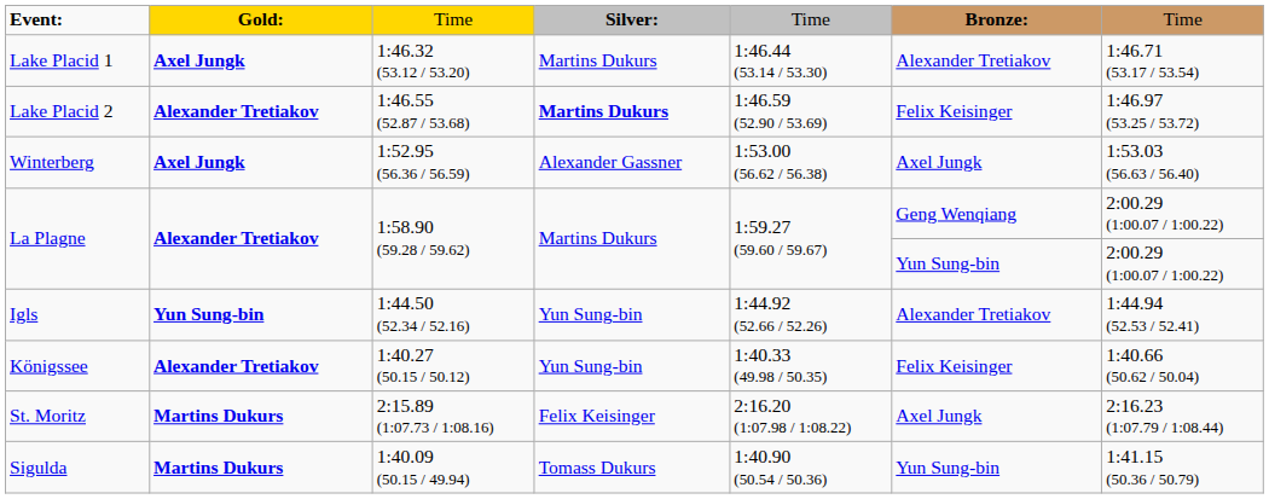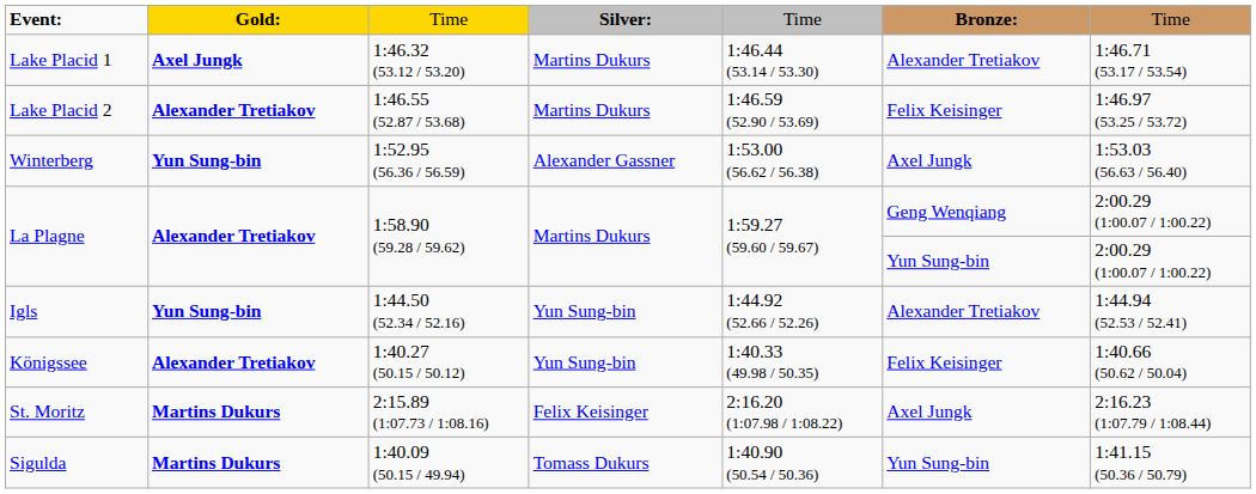 <table class="wikitable" style="width:85%;">
 <tr>
 <td><strong>Event:</strong></td>
 <td style="text-align:center; background:gold;"><strong>Gold:</strong></td>
 <td style="text-align:center; background:gold;">Time</td>
 <td style="text-align:center; background:silver;"><strong>Silver:</strong></td>
 <td style="text-align:center; background:silver;">Time</td>
 <td style="text-align:center; background:#c96;"><strong>Bronze:</strong></td>
 <td style="text-align:center; background:#c96;">Time</td>
 </tr>
 <tr>
 <td> <a href='#'>Lake Placid</a> 1</td>
 <td><strong><a href='#'>Axel Jungk</a><br><small></small></strong></td>
 <td>1:46.32<br><small>(53.12 / 53.20)</small></td>
 <td><a href='#'>Martins Dukurs</a><br><small></small></td>
 <td>1:46.44<br><small>(53.14 / 53.30)</small></td>
 <td><a href='#'>Alexander Tretiakov</a><br><small></small></td>
 <td>1:46.71<br><small>(53.17 / 53.54)</small></td>
 </tr>
 <tr>
 <td> <a href='#'>Lake Placid</a> 2</td>
 <td><strong><a href='#'>Alexander Tretiakov</a><br><small></small></strong></td>
 <td>1:46.55<br><small>(52.87 / 53.68)</small></td>
-<td><strong><a href='#'>Martins Dukurs</a><br><small></small></strong></td>
+<td><a href='#'>Martins Dukurs</a><br><small></small></td>
 <td>1:46.59<br><small>(52.90 / 53.69)</small></td>
 <td><a href='#'>Felix Keisinger</a><br><small></small></td>
 <td>1:46.97<br><small>(53.25 / 53.72)</small></td>
 </tr>
 <tr>
 <td> <a href='#'>Winterberg</a></td>
-<td><strong><a href='#'>Axel Jungk</a><br><small></small></strong></td>
+<td><strong><a href='#'>Yun Sung-bin</a><br><small></small></strong></td>
 <td>1:52.95<br><small>(56.36 / 56.59)</small></td>
 <td><a href='#'>Alexander Gassner</a><br><small></small></td>
 <td>1:53.00<br><small>(56.62 / 56.38)</small></td>
 <td><a href='#'>Axel Jungk</a><br><small></small></td>
 <td>1:53.03<br><small>(56.63 / 56.40)</small></td>
 </tr>
 <tr>
 <td rowspan="2"> <a href='#'>La Plagne</a></td>
 <td rowspan="2"><strong><a href='#'>Alexander Tretiakov</a><br><small></small></strong></td>
 <td rowspan="2">1:58.90<br><small>(59.28 / 59.62)</small></td>
 <td rowspan="2"><a href='#'>Martins Dukurs</a><br><small></small></td>
 <td rowspan="2">1:59.27<br><small>(59.60 / 59.67)</small></td>
 <td><a href='#'>Geng Wenqiang</a><br><small></small></td>
 <td>2:00.29<br><small>(1:00.07 / 1:00.22)</small></td>
 </tr>
 <tr>
 <td><a href='#'>Yun Sung-bin</a><br><small></small></td>
 <td>2:00.29<br><small>(1:00.07 / 1:00.22)</small></td>
 </tr>
 <tr>
 <td> <a href='#'>Igls</a></td>
 <td><strong><a href='#'>Yun Sung-bin</a><br><small></small></strong></td>
 <td>1:44.50<br><small>(52.34 / 52.16)</small></td>
 <td><a href='#'>Yun Sung-bin</a><br><small></small></td>
 <td>1:44.92<br><small>(52.66 / 52.26)</small></td>
 <td><a href='#'>Alexander Tretiakov</a><br><small></small></td>
 <td>1:44.94<br><small>(52.53 / 52.41)</small></td>
 </tr>
 <tr>
 <td> <a href='#'>Königssee</a></td>
 <td><strong><a href='#'>Alexander Tretiakov</a><br><small></small></strong></td>
 <td>1:40.27<br><small>(50.15 / 50.12)</small></td>
 <td><a href='#'>Yun Sung-bin</a><br><small></small></td>
 <td>1:40.33<br><small>(49.98 / 50.35)</small></td>
 <td><a href='#'>Felix Keisinger</a><br><small></small></td>
 <td>1:40.66<br><small>(50.62 / 50.04)</small></td>
 </tr>
 <tr>
 <td> <a href='#'>St. Moritz</a></td>
 <td><strong><a href='#'>Martins Dukurs</a><br><small></small></strong></td>
 <td>2:15.89<br><small>(1:07.73 / 1:08.16)</small></td>
 <td><a href='#'>Felix Keisinger</a><br><small></small></td>
 <td>2:16.20<br><small>(1:07.98 / 1:08.22)</small></td>
 <td><a href='#'>Axel Jungk</a><br><small></small></td>
 <td>2:16.23<br><small>(1:07.79 / 1:08.44)</small></td>
 </tr>
 <tr>
 <td> <a href='#'>Sigulda</a></td>
 <td><strong><a href='#'>Martins Dukurs</a><br><small></small></strong></td>
 <td>1:40.09<br><small>(50.15 / 49.94)</small></td>
 <td><a href='#'>Tomass Dukurs</a><br><small></small></td>
 <td>1:40.90<br><small>(50.54 / 50.36)</small></td>
 <td><a href='#'>Yun Sung-bin</a><br><small></small></td>
 <td>1:41.15<br><small>(50.36 / 50.79)</small></td>
 </tr>
 </table>
